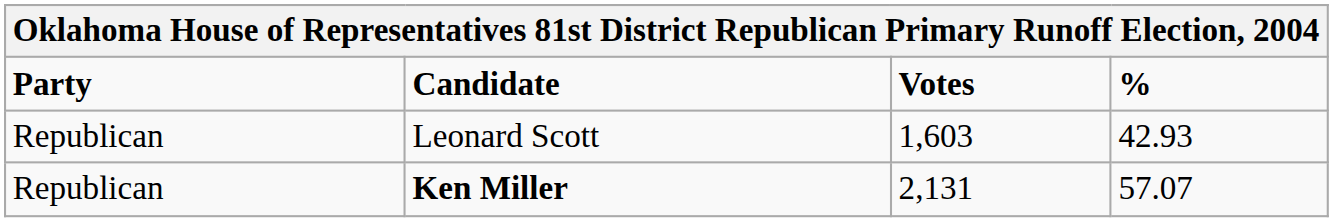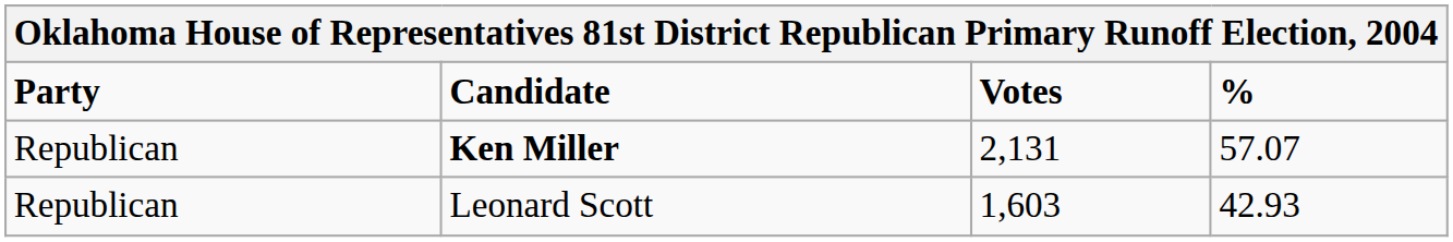 <table class="wikitable">
 <tr>
 <th colspan="4">Oklahoma House of Representatives 81st District Republican Primary Runoff Election, 2004</th>
 </tr>
 <tr>
 <td><strong>Party</strong></td>
 <td><strong>Candidate</strong></td>
 <td><strong>Votes</strong></td>
 <td><strong>%</strong></td>
 </tr>
 <tr>
 <td>Republican</td>
+<td><strong>Ken Miller</strong></td>
+<td>2,131</td>
+<td>57.07</td>
+</tr>
+<tr>
+<td>Republican</td>
 <td>Leonard Scott</td>
 <td>1,603</td>
 <td>42.93</td>
 </tr>
-<tr>
-<td>Republican</td>
-<td><strong>Ken Miller</strong></td>
-<td>2,131</td>
-<td>57.07</td>
-</tr>
 </table>
